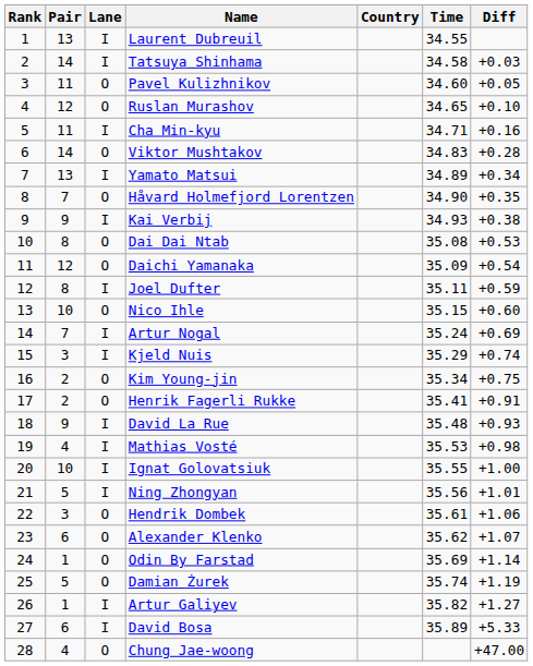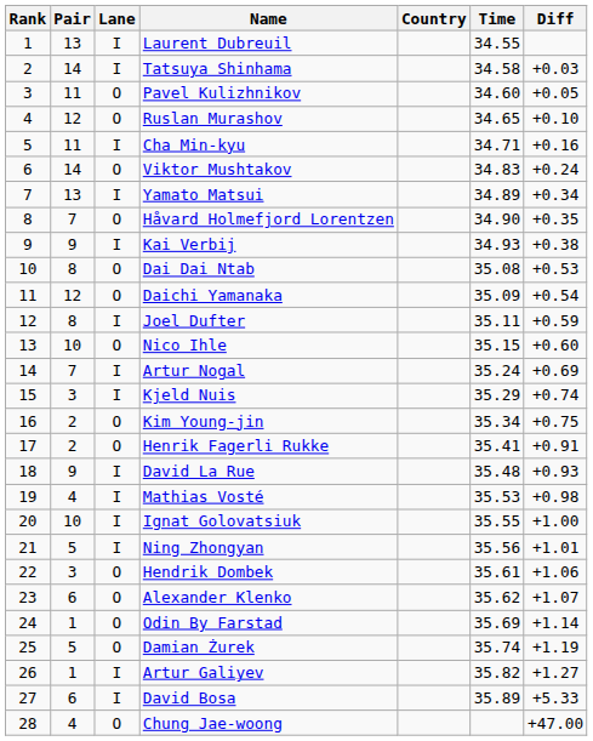 <table class="wikitable sortable" style="text-align:center">
 <tr>
 <th>Rank</th>
 <th>Pair</th>
 <th>Lane</th>
 <th>Name</th>
 <th>Country</th>
 <th>Time</th>
 <th>Diff</th>
 </tr>
 <tr>
 <td>1</td>
 <td>13</td>
 <td>I</td>
 <td align=left><a href='#'>Laurent Dubreuil</a></td>
 <td align=left></td>
 <td>34.55</td>
 <td></td>
 </tr>
 <tr>
 <td>2</td>
 <td>14</td>
 <td>I</td>
 <td align=left><a href='#'>Tatsuya Shinhama</a></td>
 <td align=left></td>
 <td>34.58</td>
 <td>+0.03</td>
 </tr>
 <tr>
 <td>3</td>
 <td>11</td>
 <td>O</td>
 <td align=left><a href='#'>Pavel Kulizhnikov</a></td>
 <td align=left></td>
 <td>34.60</td>
 <td>+0.05</td>
 </tr>
 <tr>
 <td>4</td>
 <td>12</td>
 <td>O</td>
 <td align=left><a href='#'>Ruslan Murashov</a></td>
 <td align=left></td>
 <td>34.65</td>
 <td>+0.10</td>
 </tr>
 <tr>
 <td>5</td>
 <td>11</td>
 <td>I</td>
 <td align=left><a href='#'>Cha Min-kyu</a></td>
 <td align=left></td>
 <td>34.71</td>
 <td>+0.16</td>
 </tr>
 <tr>
 <td>6</td>
 <td>14</td>
 <td>O</td>
 <td align=left><a href='#'>Viktor Mushtakov</a></td>
 <td align=left></td>
 <td>34.83</td>
-<td>+0.28</td>
+<td>+0.24</td>
 </tr>
 <tr>
 <td>7</td>
 <td>13</td>
 <td>I</td>
 <td align=left><a href='#'>Yamato Matsui</a></td>
 <td align=left></td>
 <td>34.89</td>
 <td>+0.34</td>
 </tr>
 <tr>
 <td>8</td>
 <td>7</td>
 <td>O</td>
 <td align=left><a href='#'>Håvard Holmefjord Lorentzen</a></td>
 <td align=left></td>
 <td>34.90</td>
 <td>+0.35</td>
 </tr>
 <tr>
 <td>9</td>
 <td>9</td>
 <td>I</td>
 <td align=left><a href='#'>Kai Verbij</a></td>
 <td align=left></td>
 <td>34.93</td>
 <td>+0.38</td>
 </tr>
 <tr>
 <td>10</td>
 <td>8</td>
 <td>O</td>
 <td align=left><a href='#'>Dai Dai Ntab</a></td>
 <td align=left></td>
 <td>35.08</td>
 <td>+0.53</td>
 </tr>
 <tr>
 <td>11</td>
 <td>12</td>
 <td>O</td>
 <td align=left><a href='#'>Daichi Yamanaka</a></td>
 <td align=left></td>
 <td>35.09</td>
 <td>+0.54</td>
 </tr>
 <tr>
 <td>12</td>
 <td>8</td>
 <td>I</td>
 <td align=left><a href='#'>Joel Dufter</a></td>
 <td align=left></td>
 <td>35.11</td>
 <td>+0.59</td>
 </tr>
 <tr>
 <td>13</td>
 <td>10</td>
 <td>O</td>
 <td align=left><a href='#'>Nico Ihle</a></td>
 <td align=left></td>
 <td>35.15</td>
 <td>+0.60</td>
 </tr>
 <tr>
 <td>14</td>
 <td>7</td>
 <td>I</td>
 <td align=left><a href='#'>Artur Nogal</a></td>
 <td align=left></td>
 <td>35.24</td>
 <td>+0.69</td>
 </tr>
 <tr>
 <td>15</td>
 <td>3</td>
 <td>I</td>
 <td align=left><a href='#'>Kjeld Nuis</a></td>
 <td align=left></td>
 <td>35.29</td>
 <td>+0.74</td>
 </tr>
 <tr>
 <td>16</td>
 <td>2</td>
 <td>O</td>
 <td align=left><a href='#'>Kim Young-jin</a></td>
 <td align=left></td>
 <td>35.34</td>
 <td>+0.75</td>
 </tr>
 <tr>
 <td>17</td>
 <td>2</td>
 <td>O</td>
 <td align=left><a href='#'>Henrik Fagerli Rukke</a></td>
 <td align=left></td>
 <td>35.41</td>
 <td>+0.91</td>
 </tr>
 <tr>
 <td>18</td>
 <td>9</td>
 <td>I</td>
 <td align=left><a href='#'>David La Rue</a></td>
 <td align=left></td>
 <td>35.48</td>
 <td>+0.93</td>
 </tr>
 <tr>
 <td>19</td>
 <td>4</td>
 <td>I</td>
 <td align=left><a href='#'>Mathias Vosté</a></td>
 <td align=left></td>
 <td>35.53</td>
 <td>+0.98</td>
 </tr>
 <tr>
 <td>20</td>
 <td>10</td>
 <td>I</td>
 <td align=left><a href='#'>Ignat Golovatsiuk</a></td>
 <td align=left></td>
 <td>35.55</td>
 <td>+1.00</td>
 </tr>
 <tr>
 <td>21</td>
 <td>5</td>
 <td>I</td>
 <td align=left><a href='#'>Ning Zhongyan</a></td>
 <td align=left></td>
 <td>35.56</td>
 <td>+1.01</td>
 </tr>
 <tr>
 <td>22</td>
 <td>3</td>
 <td>O</td>
 <td align=left><a href='#'>Hendrik Dombek</a></td>
 <td align=left></td>
 <td>35.61</td>
 <td>+1.06</td>
 </tr>
 <tr>
 <td>23</td>
 <td>6</td>
 <td>O</td>
 <td align=left><a href='#'>Alexander Klenko</a></td>
 <td align=left></td>
 <td>35.62</td>
 <td>+1.07</td>
 </tr>
 <tr>
 <td>24</td>
 <td>1</td>
 <td>O</td>
 <td align=left><a href='#'>Odin By Farstad</a></td>
 <td align=left></td>
 <td>35.69</td>
 <td>+1.14</td>
 </tr>
 <tr>
 <td>25</td>
 <td>5</td>
 <td>O</td>
 <td align=left><a href='#'>Damian Żurek</a></td>
 <td align=left></td>
 <td>35.74</td>
 <td>+1.19</td>
 </tr>
 <tr>
 <td>26</td>
 <td>1</td>
 <td>I</td>
 <td align=left><a href='#'>Artur Galiyev</a></td>
 <td align=left></td>
 <td>35.82</td>
 <td>+1.27</td>
 </tr>
 <tr>
 <td>27</td>
 <td>6</td>
 <td>I</td>
 <td align=left><a href='#'>David Bosa</a></td>
 <td align=left></td>
 <td>35.89</td>
 <td>+5.33</td>
 </tr>
 <tr>
 <td>28</td>
 <td>4</td>
 <td>O</td>
 <td align=left><a href='#'>Chung Jae-woong</a></td>
 <td align=left></td>
 <td></td>
 <td>+47.00</td>
 </tr>
 </table>
